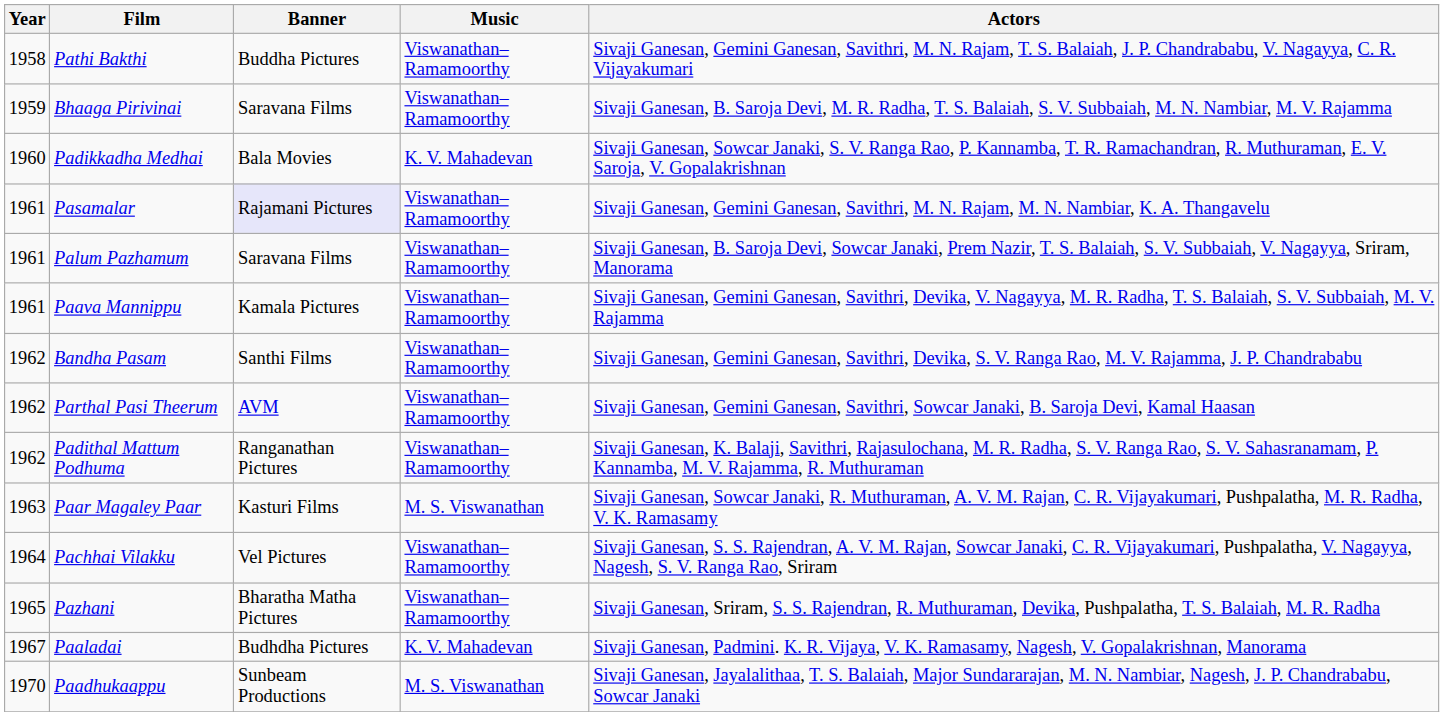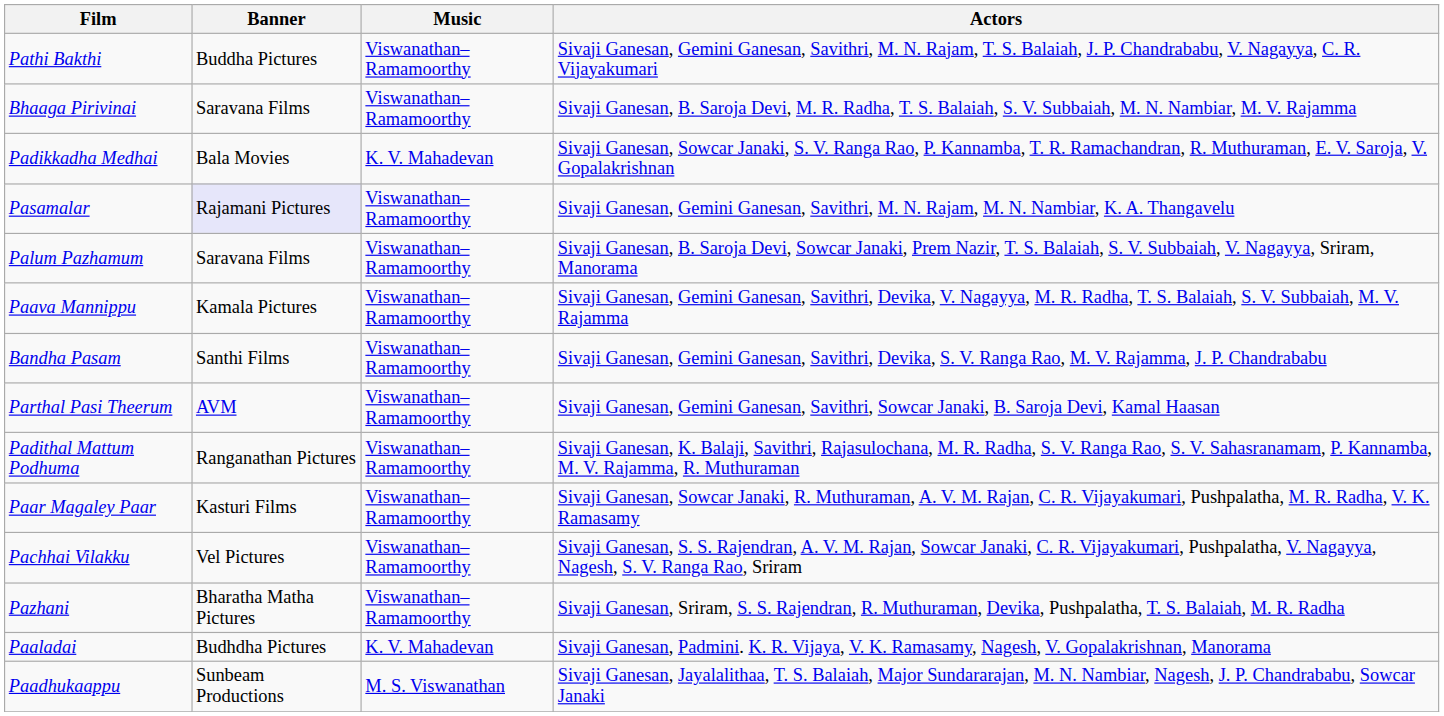 <table class="wikitable">
 <tr>
-<th>Year</th>
 <th>Film</th>
 <th>Banner</th>
 <th>Music</th>
 <th>Actors</th>
 </tr>
 <tr>
-<td>1958</td>
 <td><em><a href='#'>Pathi Bakthi</a></em></td>
 <td>Buddha Pictures</td>
 <td><a href='#'>Viswanathan–Ramamoorthy</a></td>
 <td><a href='#'>Sivaji Ganesan</a>, <a href='#'>Gemini Ganesan</a>, <a href='#'>Savithri</a>, <a href='#'>M. N. Rajam</a>, <a href='#'>T. S. Balaiah</a>, <a href='#'>J. P. Chandrababu</a>, <a href='#'>V. Nagayya</a>, <a href='#'>C. R. Vijayakumari</a></td>
 </tr>
 <tr>
-<td>1959</td>
 <td><em><a href='#'>Bhaaga Pirivinai</a></em></td>
 <td>Saravana Films</td>
 <td><a href='#'>Viswanathan–Ramamoorthy</a></td>
 <td><a href='#'>Sivaji Ganesan</a>, <a href='#'>B. Saroja Devi</a>, <a href='#'>M. R. Radha</a>, <a href='#'>T. S. Balaiah</a>, <a href='#'>S. V. Subbaiah</a>, <a href='#'>M. N. Nambiar</a>, <a href='#'>M. V. Rajamma</a></td>
 </tr>
 <tr>
-<td>1960</td>
 <td><em><a href='#'>Padikkadha Medhai</a></em></td>
 <td>Bala Movies</td>
 <td><a href='#'>K. V. Mahadevan</a></td>
 <td><a href='#'>Sivaji Ganesan</a>, <a href='#'>Sowcar Janaki</a>, <a href='#'>S. V. Ranga Rao</a>, <a href='#'>P. Kannamba</a>, <a href='#'>T. R. Ramachandran</a>, <a href='#'>R. Muthuraman</a>, <a href='#'>E. V. Saroja</a>, <a href='#'>V. Gopalakrishnan</a></td>
 </tr>
 <tr>
-<td>1961</td>
 <td><em><a href='#'>Pasamalar</a></em></td>
 <td style="background: lavender;">Rajamani Pictures</td>
 <td><a href='#'>Viswanathan–Ramamoorthy</a></td>
 <td><a href='#'>Sivaji Ganesan</a>, <a href='#'>Gemini Ganesan</a>, <a href='#'>Savithri</a>, <a href='#'>M. N. Rajam</a>, <a href='#'>M. N. Nambiar</a>, <a href='#'>K. A. Thangavelu</a></td>
 </tr>
 <tr>
-<td>1961</td>
 <td><em><a href='#'>Palum Pazhamum</a></em></td>
 <td>Saravana Films</td>
 <td><a href='#'>Viswanathan–Ramamoorthy</a></td>
 <td><a href='#'>Sivaji Ganesan</a>, <a href='#'>B. Saroja Devi</a>, <a href='#'>Sowcar Janaki</a>, <a href='#'>Prem Nazir</a>, <a href='#'>T. S. Balaiah</a>, <a href='#'>S. V. Subbaiah</a>, <a href='#'>V. Nagayya</a>, Sriram, <a href='#'>Manorama</a></td>
 </tr>
 <tr>
-<td>1961</td>
 <td><em><a href='#'>Paava Mannippu</a></em></td>
 <td>Kamala Pictures</td>
 <td><a href='#'>Viswanathan–Ramamoorthy</a></td>
 <td><a href='#'>Sivaji Ganesan</a>, <a href='#'>Gemini Ganesan</a>, <a href='#'>Savithri</a>, <a href='#'>Devika</a>, <a href='#'>V. Nagayya</a>, <a href='#'>M. R. Radha</a>, <a href='#'>T. S. Balaiah</a>, <a href='#'>S. V. Subbaiah</a>, <a href='#'>M. V. Rajamma</a></td>
 </tr>
 <tr>
-<td>1962</td>
 <td><em><a href='#'>Bandha Pasam</a></em></td>
 <td>Santhi Films</td>
 <td><a href='#'>Viswanathan–Ramamoorthy</a></td>
 <td><a href='#'>Sivaji Ganesan</a>, <a href='#'>Gemini Ganesan</a>, <a href='#'>Savithri</a>, <a href='#'>Devika</a>, <a href='#'>S. V. Ranga Rao</a>, <a href='#'>M. V. Rajamma</a>, <a href='#'>J. P. Chandrababu</a></td>
 </tr>
 <tr>
-<td>1962</td>
 <td><em><a href='#'>Parthal Pasi Theerum</a></em></td>
 <td><a href='#'>AVM</a></td>
 <td><a href='#'>Viswanathan–Ramamoorthy</a></td>
 <td><a href='#'>Sivaji Ganesan</a>, <a href='#'>Gemini Ganesan</a>, <a href='#'>Savithri</a>, <a href='#'>Sowcar Janaki</a>, <a href='#'>B. Saroja Devi</a>, <a href='#'>Kamal Haasan</a></td>
 </tr>
 <tr>
-<td>1962</td>
 <td><em><a href='#'>Padithal Mattum Podhuma</a></em></td>
 <td>Ranganathan Pictures</td>
 <td><a href='#'>Viswanathan–Ramamoorthy</a></td>
 <td><a href='#'>Sivaji Ganesan</a>, <a href='#'>K. Balaji</a>, <a href='#'>Savithri</a>, <a href='#'>Rajasulochana</a>, <a href='#'>M. R. Radha</a>, <a href='#'>S. V. Ranga Rao</a>, <a href='#'>S. V. Sahasranamam</a>, <a href='#'>P. Kannamba</a>, <a href='#'>M. V. Rajamma</a>, <a href='#'>R. Muthuraman</a></td>
 </tr>
 <tr>
-<td>1963</td>
 <td><em><a href='#'>Paar Magaley Paar</a></em></td>
 <td>Kasturi Films</td>
-<td><a href='#'>M. S. Viswanathan</a></td>
+<td><a href='#'>Viswanathan–Ramamoorthy</a></td>
 <td><a href='#'>Sivaji Ganesan</a>, <a href='#'>Sowcar Janaki</a>, <a href='#'>R. Muthuraman</a>, <a href='#'>A. V. M. Rajan</a>, <a href='#'>C. R. Vijayakumari</a>, Pushpalatha, <a href='#'>M. R. Radha</a>, <a href='#'>V. K. Ramasamy</a></td>
 </tr>
 <tr>
-<td>1964</td>
 <td><em><a href='#'>Pachhai Vilakku</a></em></td>
 <td>Vel Pictures</td>
 <td><a href='#'>Viswanathan–Ramamoorthy</a></td>
 <td><a href='#'>Sivaji Ganesan</a>, <a href='#'>S. S. Rajendran</a>, <a href='#'>A. V. M. Rajan</a>, <a href='#'>Sowcar Janaki</a>, <a href='#'>C. R. Vijayakumari</a>, Pushpalatha, <a href='#'>V. Nagayya</a>, <a href='#'>Nagesh</a>, <a href='#'>S. V. Ranga Rao</a>, Sriram</td>
 </tr>
 <tr>
-<td>1965</td>
 <td><em><a href='#'>Pazhani</a></em></td>
 <td>Bharatha Matha Pictures</td>
 <td><a href='#'>Viswanathan–Ramamoorthy</a></td>
 <td><a href='#'>Sivaji Ganesan</a>, Sriram, <a href='#'>S. S. Rajendran</a>, <a href='#'>R. Muthuraman</a>, <a href='#'>Devika</a>, Pushpalatha, <a href='#'>T. S. Balaiah</a>, <a href='#'>M. R. Radha</a></td>
 </tr>
 <tr>
-<td>1967</td>
 <td><em><a href='#'>Paaladai</a></em></td>
 <td>Budhdha Pictures</td>
 <td><a href='#'>K. V. Mahadevan</a></td>
 <td><a href='#'>Sivaji Ganesan</a>, <a href='#'>Padmini</a>. <a href='#'>K. R. Vijaya</a>, <a href='#'>V. K. Ramasamy</a>, <a href='#'>Nagesh</a>, <a href='#'>V. Gopalakrishnan</a>, <a href='#'>Manorama</a></td>
 </tr>
 <tr>
-<td>1970</td>
 <td><em><a href='#'>Paadhukaappu</a></em></td>
 <td>Sunbeam Productions</td>
 <td><a href='#'>M. S. Viswanathan</a></td>
 <td><a href='#'>Sivaji Ganesan</a>, <a href='#'>Jayalalithaa</a>, <a href='#'>T. S. Balaiah</a>, <a href='#'>Major Sundararajan</a>, <a href='#'>M. N. Nambiar</a>, <a href='#'>Nagesh</a>, <a href='#'>J. P. Chandrababu</a>, <a href='#'>Sowcar Janaki</a></td>
 </tr>
 </table>
